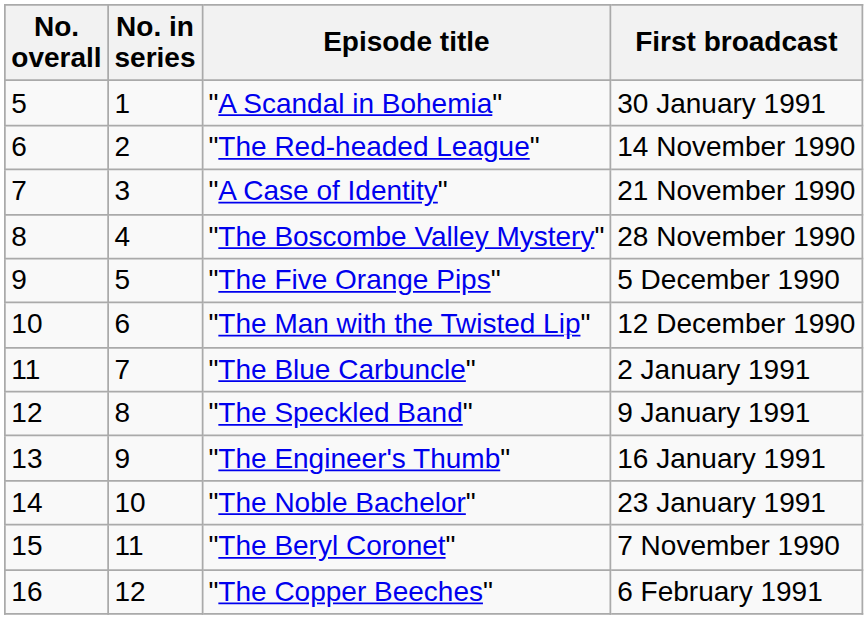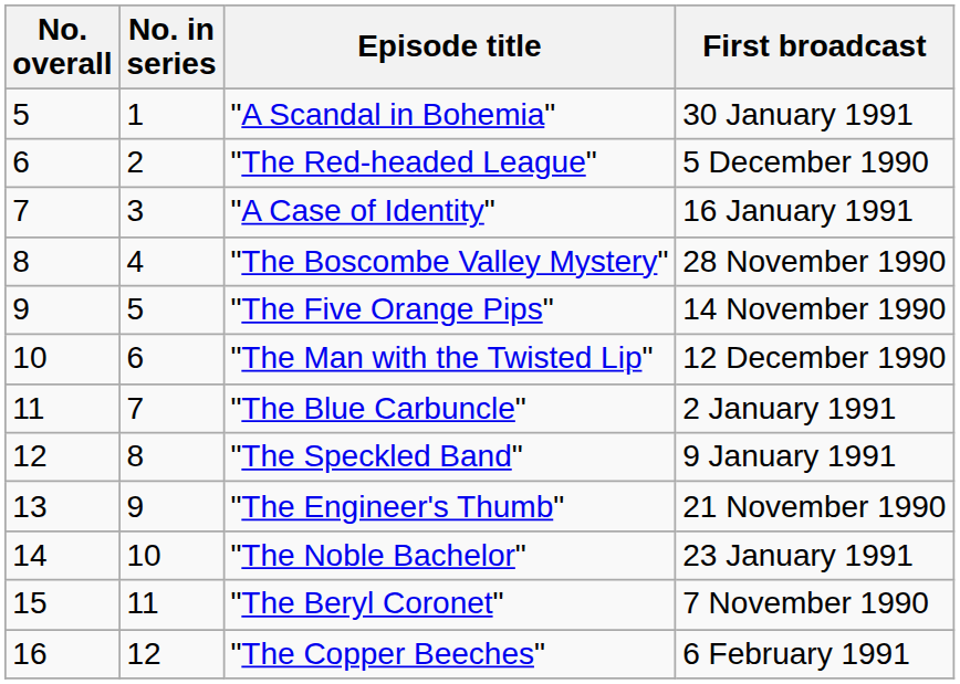 <table class="wikitable">
 <tr>
 <th>No.<br>overall</th>
 <th>No. in<br>series</th>
 <th>Episode title</th>
 <th>First broadcast</th>
 </tr>
 <tr>
 <td>5</td>
 <td>1</td>
 <td>"<a href='#'>A Scandal in Bohemia</a>"</td>
 <td>30 January 1991</td>
 </tr>
 <tr>
 <td>6</td>
 <td>2</td>
 <td>"<a href='#'>The Red-headed League</a>"</td>
-<td>14 November 1990</td>
+<td>5 December 1990</td>
 </tr>
 <tr>
 <td>7</td>
 <td>3</td>
 <td>"<a href='#'>A Case of Identity</a>"</td>
-<td>21 November 1990</td>
+<td>16 January 1991</td>
 </tr>
 <tr>
 <td>8</td>
 <td>4</td>
 <td>"<a href='#'>The Boscombe Valley Mystery</a>"</td>
 <td>28 November 1990</td>
 </tr>
 <tr>
 <td>9</td>
 <td>5</td>
 <td>"<a href='#'>The Five Orange Pips</a>"</td>
-<td>5 December 1990</td>
+<td>14 November 1990</td>
 </tr>
 <tr>
 <td>10</td>
 <td>6</td>
 <td>"<a href='#'>The Man with the Twisted Lip</a>"</td>
 <td>12 December 1990</td>
 </tr>
 <tr>
 <td>11</td>
 <td>7</td>
 <td>"<a href='#'>The Blue Carbuncle</a>"</td>
 <td>2 January 1991</td>
 </tr>
 <tr>
 <td>12</td>
 <td>8</td>
 <td>"<a href='#'>The Speckled Band</a>"</td>
 <td>9 January 1991</td>
 </tr>
 <tr>
 <td>13</td>
 <td>9</td>
 <td>"<a href='#'>The Engineer's Thumb</a>"</td>
-<td>16 January 1991</td>
+<td>21 November 1990</td>
 </tr>
 <tr>
 <td>14</td>
 <td>10</td>
 <td>"<a href='#'>The Noble Bachelor</a>"</td>
 <td>23 January 1991</td>
 </tr>
 <tr>
 <td>15</td>
 <td>11</td>
 <td>"<a href='#'>The Beryl Coronet</a>"</td>
 <td>7 November 1990</td>
 </tr>
 <tr>
 <td>16</td>
 <td>12</td>
 <td>"<a href='#'>The Copper Beeches</a>"</td>
 <td>6 February 1991</td>
 </tr>
 </table>
